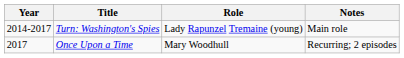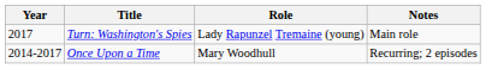 <table class="wikitable sortable">
 <tr>
 <th>Year</th>
 <th>Title</th>
 <th>Role</th>
 <th class="unsortable">Notes</th>
 </tr>
 <tr>
-<td>2014-2017</td>
+<td>2017</td>
 <td><em><a href='#'>Turn: Washington's Spies</a></em></td>
 <td>Lady <a href='#'>Rapunzel</a> <a href='#'>Tremaine</a> (young)</td>
 <td>Main role</td>
 </tr>
 <tr>
-<td>2017</td>
+<td>2014-2017</td>
 <td><em><a href='#'>Once Upon a Time</a></em></td>
 <td>Mary Woodhull</td>
 <td>Recurring; 2 episodes</td>
 </tr>
 </table>
